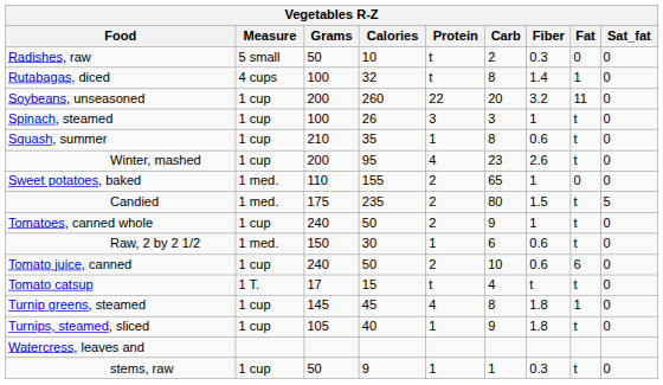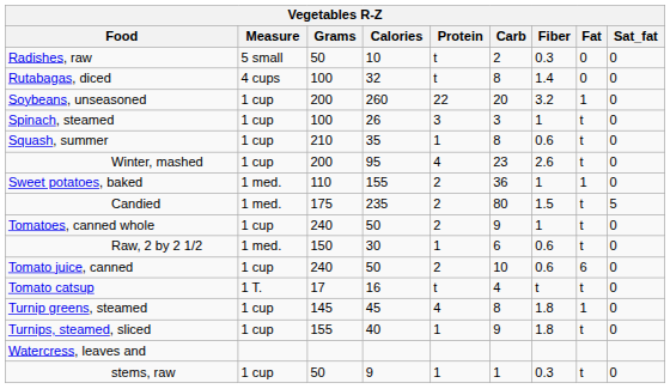 <table class="wikitable collapsible collapsed" style="min-width:50em">
 <tr>
 <th colspan=9>Vegetables R-Z</th>
 </tr>
 <tr>
 <th>Food</th>
 <th>Measure</th>
 <th>Grams</th>
 <th>Calories</th>
 <th>Protein</th>
 <th>Carb</th>
 <th>Fiber</th>
 <th>Fat</th>
 <th>Sat_fat</th>
 </tr>
 <tr>
 <td><a href='#'>Radishes</a>, raw</td>
 <td>5 small</td>
 <td>50</td>
 <td>10</td>
 <td>t</td>
 <td>2</td>
 <td>0.3</td>
 <td>0</td>
 <td>0</td>
 </tr>
 <tr>
 <td><a href='#'>Rutabagas</a>, diced</td>
 <td>4 cups</td>
 <td>100</td>
 <td>32</td>
 <td>t</td>
 <td>8</td>
 <td>1.4</td>
-<td>1</td>
+<td>0</td>
 <td>0</td>
 </tr>
 <tr>
 <td><a href='#'>Soybeans</a>, unseasoned</td>
 <td>1 cup</td>
 <td>200</td>
 <td>260</td>
 <td>22</td>
 <td>20</td>
 <td>3.2</td>
-<td>11</td>
+<td>1</td>
 <td>0</td>
 </tr>
 <tr>
 <td><a href='#'>Spinach</a>, steamed</td>
 <td>1 cup</td>
 <td>100</td>
 <td>26</td>
 <td>3</td>
 <td>3</td>
 <td>1</td>
 <td>t</td>
 <td>0</td>
 </tr>
 <tr>
 <td><a href='#'>Squash</a>, summer</td>
 <td>1 cup</td>
 <td>210</td>
 <td>35</td>
 <td>1</td>
 <td>8</td>
 <td>0.6</td>
 <td>t</td>
 <td>0</td>
 </tr>
 <tr>
 <td style="padding-left:8em">Winter, mashed</td>
 <td>1 cup</td>
 <td>200</td>
 <td>95</td>
 <td>4</td>
 <td>23</td>
 <td>2.6</td>
 <td>t</td>
 <td>0</td>
 </tr>
 <tr>
 <td><a href='#'>Sweet potatoes</a>, baked</td>
 <td>1 med.</td>
 <td>110</td>
 <td>155</td>
 <td>2</td>
-<td>65</td>
+<td>36</td>
 <td>1</td>
-<td>0</td>
+<td>1</td>
 <td>0</td>
 </tr>
 <tr>
 <td style="padding-left:8em">Candied</td>
 <td>1 med.</td>
 <td>175</td>
 <td>235</td>
 <td>2</td>
 <td>80</td>
 <td>1.5</td>
 <td>t</td>
 <td>5</td>
 </tr>
 <tr>
 <td><a href='#'>Tomatoes</a>, canned whole</td>
 <td>1 cup</td>
 <td>240</td>
 <td>50</td>
 <td>2</td>
 <td>9</td>
 <td>1</td>
 <td>t</td>
 <td>0</td>
 </tr>
 <tr>
 <td style="padding-left:8em">Raw, 2 by 2 1/2</td>
 <td>1 med.</td>
 <td>150</td>
 <td>30</td>
 <td>1</td>
 <td>6</td>
 <td>0.6</td>
 <td>t</td>
 <td>0</td>
 </tr>
 <tr>
 <td><a href='#'>Tomato juice</a>, canned</td>
 <td>1 cup</td>
 <td>240</td>
 <td>50</td>
 <td>2</td>
 <td>10</td>
 <td>0.6</td>
 <td>6</td>
 <td>0</td>
 </tr>
 <tr>
 <td><a href='#'>Tomato catsup</a></td>
 <td>1 T.</td>
 <td>17</td>
-<td>15</td>
+<td>16</td>
 <td>t</td>
 <td>4</td>
 <td>t</td>
 <td>t</td>
 <td>0</td>
 </tr>
 <tr>
 <td><a href='#'>Turnip greens</a>, steamed</td>
 <td>1 cup</td>
 <td>145</td>
 <td>45</td>
 <td>4</td>
 <td>8</td>
 <td>1.8</td>
 <td>1</td>
 <td>0</td>
 </tr>
 <tr>
 <td><a href='#'>Turnips, steamed</a>, sliced</td>
 <td>1 cup</td>
-<td>105</td>
+<td>155</td>
 <td>40</td>
 <td>1</td>
 <td>9</td>
 <td>1.8</td>
 <td>t</td>
 <td>0</td>
 </tr>
 <tr>
 <td><a href='#'>Watercress</a>, leaves and</td>
 <td></td>
 <td></td>
 <td></td>
 <td></td>
 <td></td>
 <td></td>
 <td></td>
 <td></td>
 </tr>
 <tr>
 <td style="padding-left:8em">stems, raw</td>
 <td>1 cup</td>
 <td>50</td>
 <td>9</td>
 <td>1</td>
 <td>1</td>
 <td>0.3</td>
 <td>t</td>
 <td>0</td>
 </tr>
 </table>
